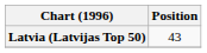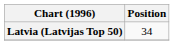 <table class="wikitable sortable plainrowheaders" style="text-align:center">
 <tr>
 <th>Chart (1996)</th>
 <th>Position</th>
 </tr>
 <tr>
 <th scope="row">Latvia (Latvijas Top 50)</th>
-<td style="text-align:center;">43</td>
+<td style="text-align:center;">34</td>
 </tr>
 <tr>
 </tr>
 </table>
